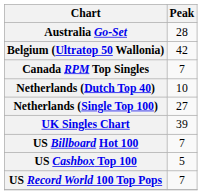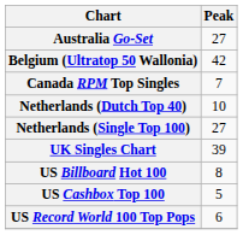 <table class="wikitable sortable plainrowheaders" style="text-align:center;">
 <tr>
 <th scope="col">Chart</th>
 <th scope="col">Peak</th>
 </tr>
 <tr>
 <th scope="row">Australia <em><a href='#'>Go-Set</a></em></th>
-<td>28</td>
+<td>27</td>
 </tr>
 <tr>
 <th scope="row">Belgium (<a href='#'>Ultratop 50</a> Wallonia)</th>
 <td>42</td>
 </tr>
 <tr>
 <th scope="row">Canada <em><a href='#'>RPM</a></em> Top Singles</th>
 <td>7</td>
 </tr>
 <tr>
 <th scope="row">Netherlands (<a href='#'>Dutch Top 40</a>)</th>
 <td>10</td>
 </tr>
 <tr>
 <th scope="row">Netherlands (<a href='#'>Single Top 100</a>)</th>
 <td>27</td>
 </tr>
 <tr>
 <th scope="row"><a href='#'>UK Singles Chart</a></th>
 <td>39</td>
 </tr>
 <tr>
 <th scope="row">US <em><a href='#'>Billboard</a></em> <a href='#'>Hot 100</a></th>
-<td>7</td>
+<td>8</td>
 </tr>
 <tr>
 <th scope="row">US <a href='#'><em>Cashbox</em> Top 100</a></th>
 <td>5</td>
 </tr>
 <tr>
 <th scope="row">US <a href='#'><em>Record World</em> 100 Top Pops</a></th>
-<td>7</td>
+<td>6</td>
 </tr>
 <tr>
 </tr>
 </table>
